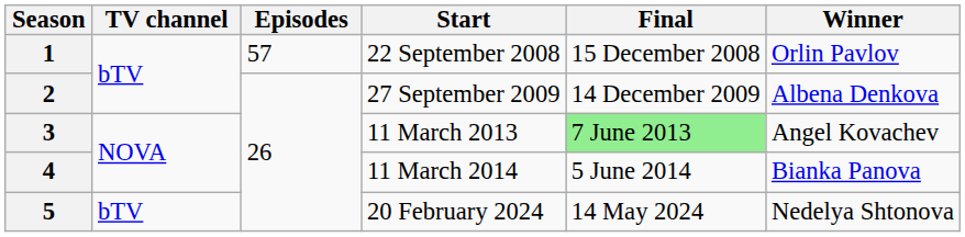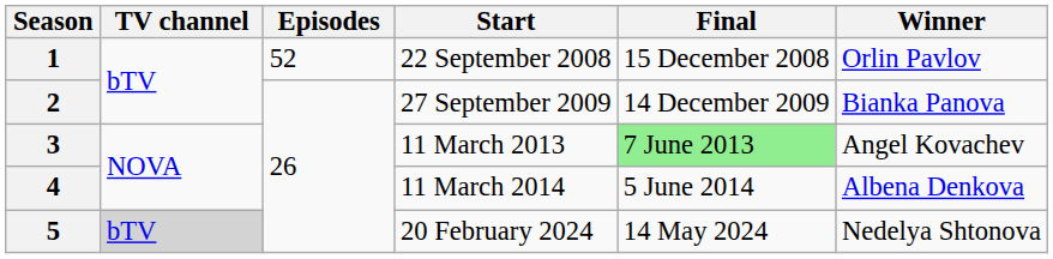 <table class="wikitable" style="text-align:left">
 <tr>
 <th style="padding: 0px 4px">Season</th>
 <th style="padding: 0px 8px">TV channel</th>
 <th style="padding: 0px 8px">Episodes</th>
 <th style="padding: 0px 35px">Start</th>
 <th style="padding: 0px 35px">Final</th>
 <th style="padding: 0px 35px">Winner</th>
 </tr>
 <tr>
 <th>1</th>
 <td rowspan="2"><a href='#'>bTV</a></td>
-<td>57</td>
+<td>52</td>
 <td>22 September 2008</td>
 <td>15 December 2008</td>
 <td><a href='#'>Orlin Pavlov</a></td>
 </tr>
 <tr>
 <th>2</th>
 <td rowspan="4">26</td>
 <td>27 September 2009</td>
 <td>14 December 2009</td>
-<td><a href='#'>Albena Denkova</a></td>
+<td><a href='#'>Bianka Panova</a></td>
 </tr>
 <tr>
 <th>3</th>
 <td rowspan="2"><a href='#'>NOVA</a></td>
 <td>11 March 2013</td>
 <td style="background: lightgreen;">7 June 2013</td>
 <td>Angel Kovachev</td>
 </tr>
 <tr>
 <th>4</th>
 <td>11 March 2014</td>
 <td>5 June 2014</td>
-<td><a href='#'>Bianka Panova</a></td>
+<td><a href='#'>Albena Denkova</a></td>
 </tr>
 <tr>
 <th>5</th>
-<td><a href='#'>bTV</a></td>
+<td style="background: lightgrey;"><a href='#'>bTV</a></td>
 <td>20 February 2024</td>
 <td>14 May 2024</td>
 <td>Nedelya Shtonova</td>
 </tr>
 </table>
